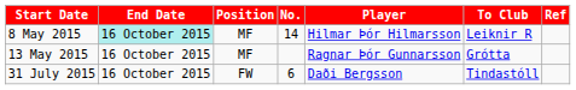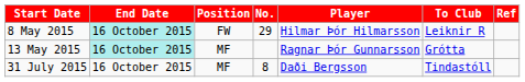 <table class="wikitable sortable">
 <tr>
 <th style="background:#FF0000; color:white;"><strong>Start Date</strong></th>
 <th style="background:#FF0000; color:white;"><strong>End Date</strong></th>
 <th style="background:#FF0000; color:white;"><strong>Position</strong></th>
 <th style="background:#FF0000; color:white;"><strong>No.</strong></th>
 <th style="background:#FF0000; color:white;"><strong>Player</strong></th>
 <th style="background:#FF0000; color:white;"><strong>To Club</strong></th>
 <th style="background:#FF0000; color:white;"><strong>Ref</strong></th>
 </tr>
 <tr>
 <td>8 May 2015</td>
 <td style="background: paleturquoise;">16 October 2015</td>
-<td style="text-align:center;">MF</td>
-<td style="text-align:center;">14</td>
+<td style="text-align:center;">FW</td>
+<td style="text-align:center;">29</td>
 <td style="text-align:left;"> <a href='#'>Hilmar Þór Hilmarsson</a></td>
 <td style="text-align:left;"> <a href='#'>Leiknir R</a></td>
 <td></td>
 </tr>
 <tr>
 <td>13 May 2015</td>
-<td>16 October 2015</td>
+<td style="background: paleturquoise;">16 October 2015</td>
 <td style="text-align:center;">MF</td>
 <td style="text-align:center;"></td>
 <td style="text-align:left;"> <a href='#'>Ragnar Þór Gunnarsson</a></td>
 <td style="text-align:left;"> <a href='#'>Grótta</a></td>
 <td></td>
 </tr>
 <tr>
 <td>31 July 2015</td>
 <td>16 October 2015</td>
-<td style="text-align:center;">FW</td>
-<td style="text-align:center;">6</td>
+<td style="text-align:center;">MF</td>
+<td style="text-align:center;">8</td>
 <td style="text-align:left;"> <a href='#'>Daði Bergsson</a></td>
 <td style="text-align:left;"> <a href='#'>Tindastóll</a></td>
 <td></td>
 </tr>
 </table>
